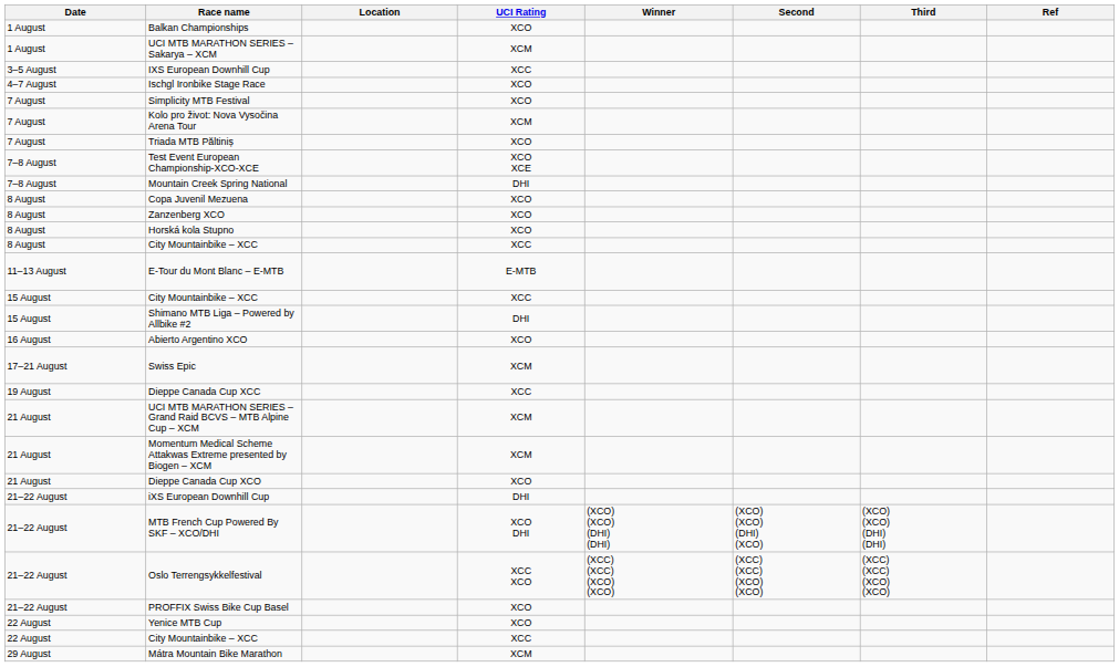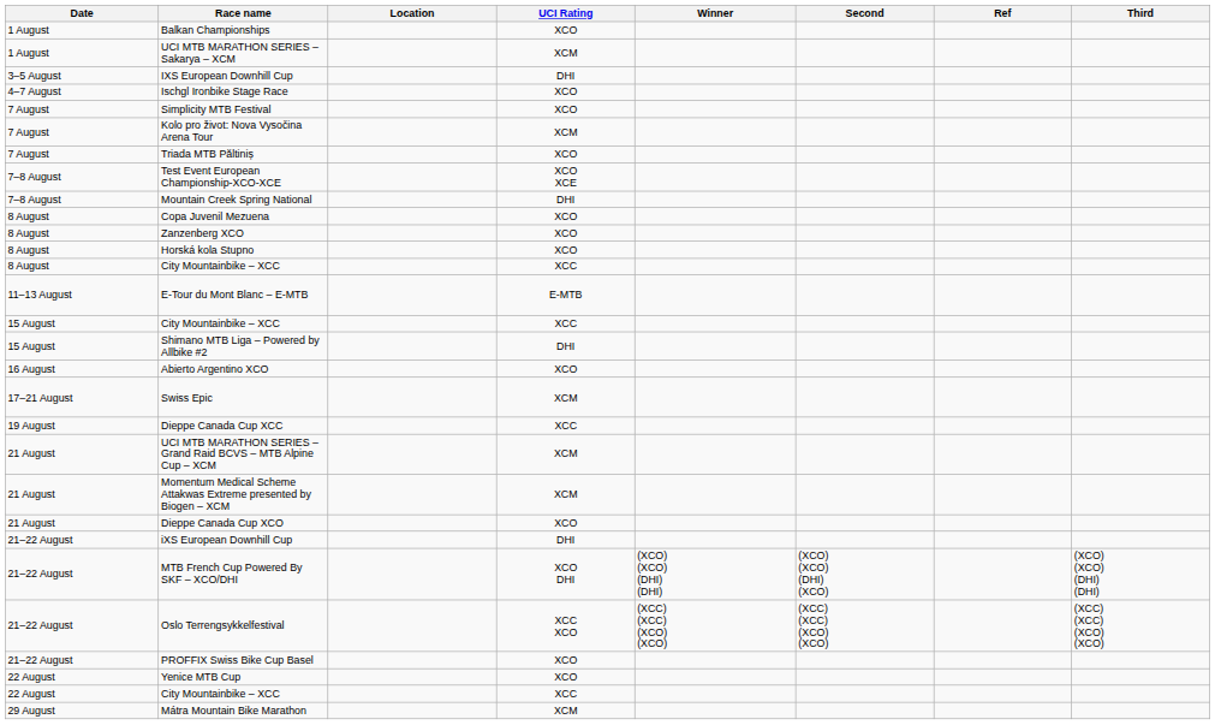 <table class="wikitable sortable" style="font-size:85%;">
 <tr>
 <th style="width:190px;">Date</th>
 <th style="width:210px;">Race name</th>
 <th style="width:210px;">Location</th>
 <th style="width:170px;"><a href='#'>UCI Rating</a></th>
 <th width=200px>Winner</th>
 <th style="width:170px;">Second</th>
+<th style="width:170px;">Ref</th>
 <th style="width:170px;">Third</th>
-<th style="width:170px;">Ref</th>
 </tr>
 <tr>
 <td>1 August</td>
 <td>Balkan Championships</td>
 <td></td>
 <td align=center>XCO</td>
 <td><br></td>
 <td><br></td>
+<td align=center></td>
 <td><br></td>
-<td align=center></td>
 </tr>
 <tr>
 <td>1 August</td>
 <td>UCI MTB MARATHON SERIES – Sakarya – XCM</td>
 <td></td>
 <td align=center>XCM</td>
 <td><br></td>
 <td><br></td>
+<td align=center></td>
 <td><br></td>
-<td align=center></td>
 </tr>
 <tr>
 <td>3–5 August</td>
 <td>IXS European Downhill Cup</td>
 <td></td>
-<td align=center>XCC</td>
-<td><br></td>
+<td align=center>DHI</td>
 <td><br></td>
 <td><br></td>
 <td align=center></td>
+<td><br></td>
 </tr>
 <tr>
 <td>4–7 August</td>
 <td>Ischgl Ironbike Stage Race</td>
 <td></td>
 <td align=center>XCO</td>
 <td><br></td>
 <td><br></td>
+<td align=center></td>
 <td><br></td>
-<td align=center></td>
 </tr>
 <tr>
 <td>7 August</td>
 <td>Simplicity MTB Festival</td>
 <td></td>
 <td align=center>XCO</td>
 <td><br></td>
 <td><br></td>
+<td align=center></td>
 <td><br></td>
-<td align=center></td>
 </tr>
 <tr>
 <td>7 August</td>
 <td>Kolo pro život: Nova Vysočina Arena Tour</td>
 <td></td>
 <td align=center>XCM</td>
 <td><br></td>
 <td><br></td>
+<td align=center></td>
 <td><br></td>
-<td align=center></td>
 </tr>
 <tr>
 <td>7 August</td>
 <td>Triada MTB Păltiniș</td>
 <td></td>
 <td align=center>XCO</td>
 <td><br></td>
 <td><br></td>
+<td align=center></td>
 <td><br></td>
-<td align=center></td>
 </tr>
 <tr>
 <td>7–8 August</td>
 <td>Test Event European Championship-XCO-XCE</td>
 <td></td>
 <td align=center>XCO<br>XCE</td>
 <td></td>
 <td></td>
+<td align=center></td>
 <td></td>
-<td align=center></td>
 </tr>
 <tr>
 <td>7–8 August</td>
 <td>Mountain Creek Spring National</td>
 <td></td>
 <td align=center>DHI</td>
 <td><br></td>
 <td><br></td>
+<td align=center></td>
 <td><br></td>
-<td align=center></td>
 </tr>
 <tr>
 <td>8 August</td>
 <td>Copa Juvenil Mezuena</td>
 <td></td>
 <td align=center>XCO</td>
 <td><br></td>
 <td><br></td>
+<td align=center></td>
 <td><br></td>
-<td align=center></td>
 </tr>
 <tr>
 <td>8 August</td>
 <td>Zanzenberg XCO</td>
 <td></td>
 <td align=center>XCO</td>
 <td><br></td>
 <td><br></td>
+<td align=center></td>
 <td><br></td>
-<td align=center></td>
 </tr>
 <tr>
 <td>8 August</td>
 <td>Horská kola Stupno</td>
 <td></td>
 <td align=center>XCO</td>
 <td><br></td>
 <td><br></td>
+<td align=center></td>
 <td><br></td>
-<td align=center></td>
 </tr>
 <tr>
 <td>8 August</td>
 <td>City Mountainbike – XCC</td>
 <td></td>
 <td align=center>XCC</td>
 <td><br></td>
 <td><br></td>
+<td align=center></td>
 <td><br></td>
-<td align=center></td>
 </tr>
 <tr>
 <td>11–13 August</td>
 <td>E-Tour du Mont Blanc – E-MTB</td>
 <td></td>
 <td align=center>E-MTB</td>
 <td><br><br><br></td>
 <td><br><br><br></td>
+<td align=center></td>
 <td><br></td>
-<td align=center></td>
 </tr>
 <tr>
 <td>15 August</td>
 <td>City Mountainbike – XCC</td>
 <td></td>
 <td align=center>XCC</td>
 <td><br></td>
 <td><br></td>
+<td align=center></td>
 <td><br></td>
-<td align=center></td>
 </tr>
 <tr>
 <td>15 August</td>
 <td>Shimano MTB Liga – Powered by Allbike #2</td>
 <td></td>
 <td align=center>DHI</td>
 <td><br></td>
 <td><br></td>
+<td align=center></td>
 <td><br></td>
-<td align=center></td>
 </tr>
 <tr>
 <td>16 August</td>
 <td>Abierto Argentino XCO</td>
 <td></td>
 <td align=center>XCO</td>
 <td><br></td>
 <td><br></td>
+<td align=center></td>
 <td><br></td>
-<td align=center></td>
 </tr>
 <tr>
 <td>17–21 August</td>
 <td>Swiss Epic</td>
 <td></td>
 <td align=center>XCM</td>
 <td><br><br><br></td>
 <td><br><br><br></td>
+<td align=center></td>
 <td><br><br><br></td>
-<td align=center></td>
 </tr>
 <tr>
 <td>19 August</td>
 <td>Dieppe Canada Cup XCC</td>
 <td></td>
 <td align=center>XCC</td>
 <td><br></td>
 <td><br></td>
+<td align=center></td>
 <td><br></td>
-<td align=center></td>
 </tr>
 <tr>
 <td>21 August</td>
 <td>UCI MTB MARATHON SERIES – Grand Raid BCVS – MTB Alpine Cup – XCM</td>
 <td></td>
 <td align=center>XCM</td>
 <td><br></td>
 <td><br></td>
+<td align=center></td>
 <td><br></td>
-<td align=center></td>
 </tr>
 <tr>
 <td>21 August</td>
 <td>Momentum Medical Scheme Attakwas Extreme presented by Biogen – XCM</td>
 <td></td>
 <td align=center>XCM</td>
 <td><br></td>
 <td><br></td>
+<td align=center></td>
 <td><br></td>
-<td align=center></td>
 </tr>
 <tr>
 <td>21 August</td>
 <td>Dieppe Canada Cup XCO</td>
 <td></td>
 <td align=center>XCO</td>
 <td><br></td>
 <td><br></td>
+<td align=center></td>
 <td><br></td>
-<td align=center></td>
 </tr>
 <tr>
 <td>21–22 August</td>
 <td>iXS European Downhill Cup</td>
 <td></td>
 <td align=center>DHI</td>
 <td><br></td>
 <td><br></td>
+<td align=center></td>
 <td><br></td>
-<td align=center></td>
 </tr>
 <tr>
 <td>21–22 August</td>
 <td>MTB French Cup Powered By SKF – XCO/DHI</td>
 <td></td>
 <td align=center>XCO<br>DHI</td>
 <td> (XCO)<br> (XCO)<br> (DHI)<br> (DHI)</td>
 <td> (XCO)<br> (XCO)<br> (DHI)<br> (XCO)</td>
+<td align=center></td>
 <td> (XCO)<br> (XCO)<br> (DHI)<br> (DHI)</td>
-<td align=center></td>
 </tr>
 <tr>
 <td>21–22 August</td>
 <td>Oslo Terrengsykkelfestival</td>
 <td></td>
 <td align=center>XCC<br>XCO</td>
 <td> (XCC)<br> (XCC)<br> (XCO)<br> (XCO)</td>
 <td> (XCC)<br> (XCC)<br> (XCO)<br> (XCO)</td>
+<td align=center></td>
 <td> (XCC)<br> (XCC)<br> (XCO)<br> (XCO)</td>
-<td align=center></td>
 </tr>
 <tr>
 <td>21–22 August</td>
 <td>PROFFIX Swiss Bike Cup Basel</td>
 <td></td>
 <td align=center>XCO</td>
 <td><br></td>
 <td><br></td>
+<td align=center></td>
 <td><br></td>
-<td align=center></td>
 </tr>
 <tr>
 <td>22 August</td>
 <td>Yenice MTB Cup</td>
 <td></td>
 <td align=center>XCO</td>
 <td><br></td>
 <td></td>
+<td align=center></td>
 <td></td>
-<td align=center></td>
 </tr>
 <tr>
 <td>22 August</td>
 <td>City Mountainbike – XCC</td>
 <td></td>
 <td align=center>XCC</td>
 <td><br></td>
 <td><br></td>
+<td align=center></td>
 <td><br></td>
-<td align=center></td>
 </tr>
 <tr>
 <td>29 August</td>
 <td>Mátra Mountain Bike Marathon</td>
 <td></td>
 <td align=center>XCM</td>
 <td><br></td>
 <td><br></td>
+<td align=center></td>
 <td><br></td>
-<td align=center></td>
 </tr>
 </table>
